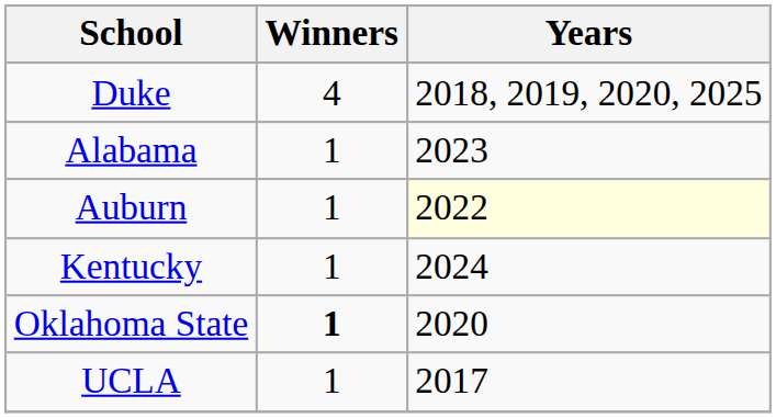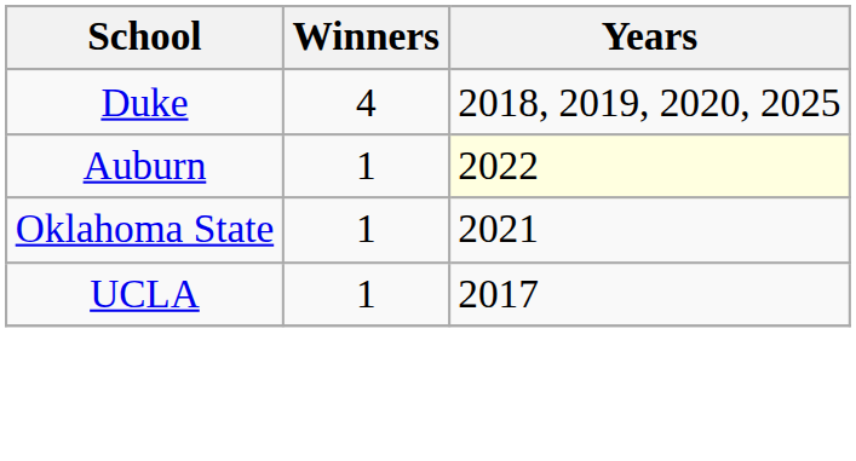 <table class=wikitable>
 <tr>
 <th>School</th>
 <th>Winners</th>
 <th>Years</th>
 </tr>
 <tr>
 <td align=center><a href='#'>Duke</a></td>
 <td align=center>4</td>
 <td>2018, 2019, 2020, 2025</td>
 </tr>
 <tr>
-<td align=center><a href='#'>Alabama</a></td>
-<td align=center>1</td>
-<td>2023</td>
-</tr>
-<tr>
 <td align=center><a href='#'>Auburn</a></td>
 <td align=center>1</td>
 <td style="background: lightyellow;">2022</td>
 </tr>
 <tr>
-<td align=center><a href='#'>Kentucky</a></td>
+<td align=center><a href='#'>Oklahoma State</a></td>
 <td align=center>1</td>
-<td>2024</td>
-</tr>
-<tr>
-<td align=center><a href='#'>Oklahoma State</a></td>
-<td align=center><strong>1</strong></td>
-<td>2020</td>
+<td>2021</td>
 </tr>
 <tr>
 <td align=center><a href='#'>UCLA</a></td>
 <td align=center>1</td>
 <td>2017</td>
 </tr>
 <tr>
 </tr>
 </table>
